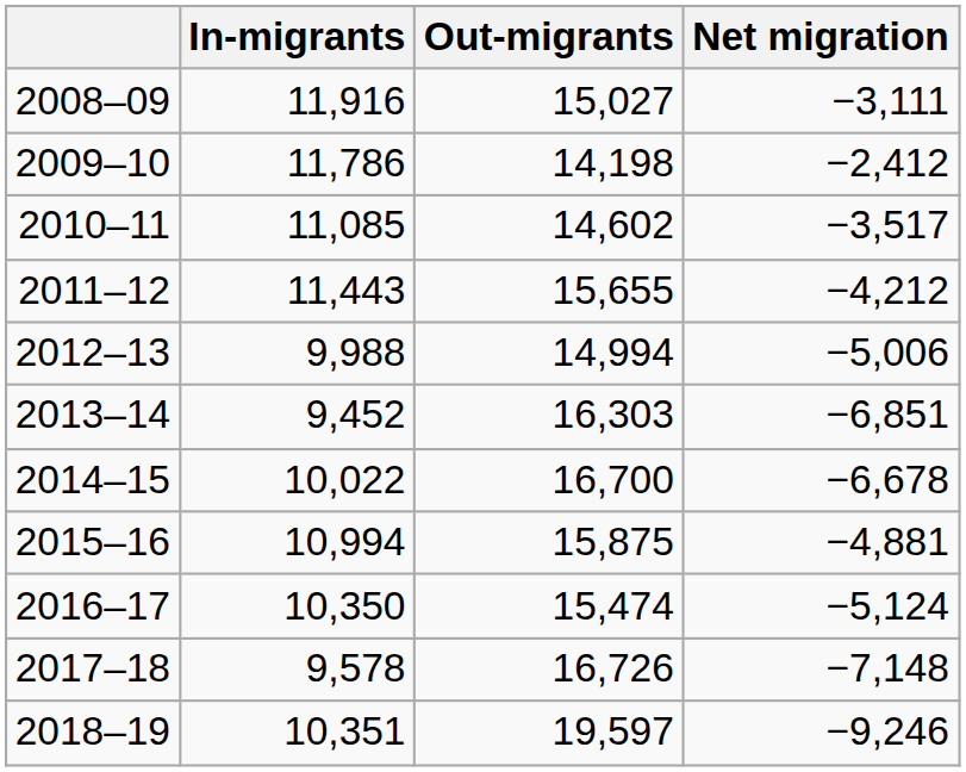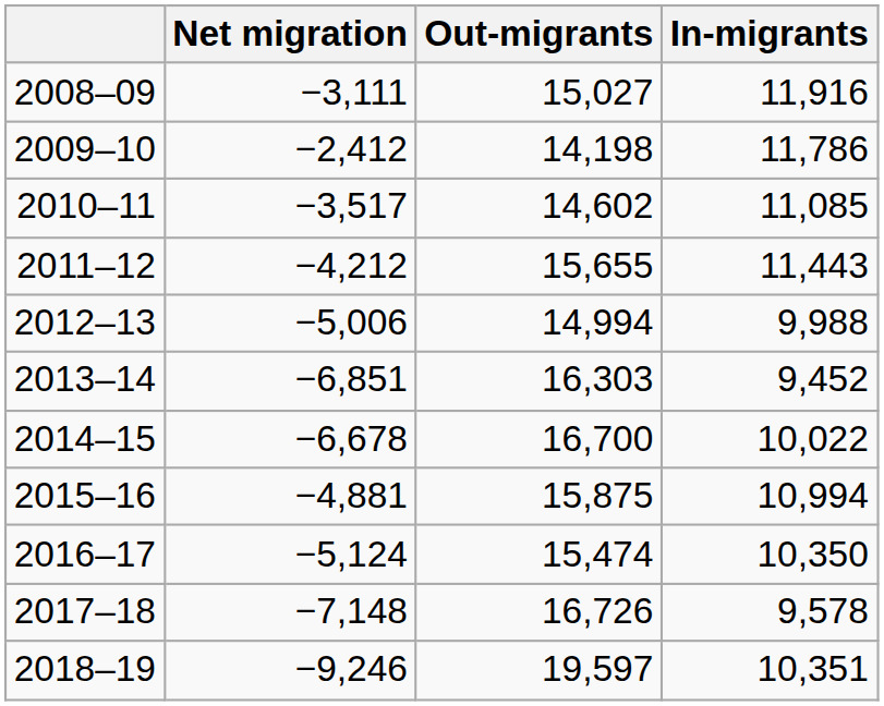 <table class="wikitable">
 <tr>
 <th></th>
+<th>Net migration</th>
+<th>Out-migrants</th>
 <th>In-migrants</th>
-<th>Out-migrants</th>
-<th>Net migration</th>
 </tr>
 <tr align="right">
 <td>2008–09</td>
+<td>−3,111</td>
+<td>15,027</td>
 <td>11,916</td>
-<td>15,027</td>
-<td>−3,111</td>
 </tr>
 <tr align="right">
 <td>2009–10</td>
+<td>−2,412</td>
+<td>14,198</td>
 <td>11,786</td>
-<td>14,198</td>
-<td>−2,412</td>
 </tr>
 <tr align="right">
 <td>2010–11</td>
+<td>−3,517</td>
+<td>14,602</td>
 <td>11,085</td>
-<td>14,602</td>
-<td>−3,517</td>
 </tr>
 <tr align="right">
 <td>2011–12</td>
+<td>−4,212</td>
+<td>15,655</td>
 <td>11,443</td>
-<td>15,655</td>
-<td>−4,212</td>
 </tr>
 <tr align="right">
 <td>2012–13</td>
+<td>−5,006</td>
+<td>14,994</td>
 <td>9,988</td>
-<td>14,994</td>
-<td>−5,006</td>
 </tr>
 <tr align="right">
 <td>2013–14</td>
+<td>−6,851</td>
+<td>16,303</td>
 <td>9,452</td>
-<td>16,303</td>
-<td>−6,851</td>
 </tr>
 <tr align="right">
 <td>2014–15</td>
+<td>−6,678</td>
+<td>16,700</td>
 <td>10,022</td>
-<td>16,700</td>
-<td>−6,678</td>
 </tr>
 <tr align="right">
 <td>2015–16</td>
+<td>−4,881</td>
+<td>15,875</td>
 <td>10,994</td>
-<td>15,875</td>
-<td>−4,881</td>
 </tr>
 <tr align="right">
 <td>2016–17</td>
+<td>−5,124</td>
+<td>15,474</td>
 <td>10,350</td>
-<td>15,474</td>
-<td>−5,124</td>
 </tr>
 <tr align="right">
 <td>2017–18</td>
+<td>−7,148</td>
+<td>16,726</td>
 <td>9,578</td>
-<td>16,726</td>
-<td>−7,148</td>
 </tr>
 <tr align="right">
 <td>2018–19</td>
+<td>−9,246</td>
+<td>19,597</td>
 <td>10,351</td>
-<td>19,597</td>
-<td>−9,246</td>
 </tr>
 </table>
